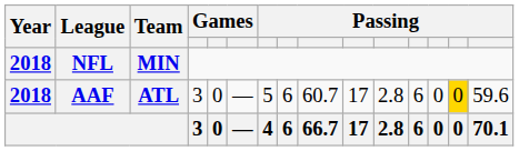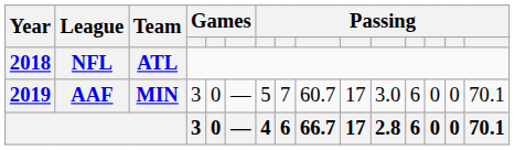 <table class="wikitable" style="text-align:center;">
 <tr>
 <th rowspan="2">Year</th>
 <th rowspan="2">League</th>
 <th rowspan="2">Team</th>
 <th colspan="3">Games</th>
 <th colspan="9">Passing</th>
 </tr>
 <tr>
 <th></th>
 <th></th>
 <th></th>
 <th></th>
 <th></th>
 <th></th>
 <th></th>
 <th></th>
 <th></th>
 <th></th>
 <th></th>
 <th></th>
 </tr>
 <tr>
 <th><a href='#'>2018</a></th>
 <th><a href='#'>NFL</a></th>
-<th><a href='#'>MIN</a></th>
+<th><a href='#'>ATL</a></th>
 <td colspan="12"></td>
 </tr>
 <tr>
-<th><a href='#'>2018</a></th>
+<th><a href='#'>2019</a></th>
 <th><a href='#'>AAF</a></th>
-<th><a href='#'>ATL</a></th>
+<th><a href='#'>MIN</a></th>
 <td>3</td>
 <td>0</td>
 <td>—</td>
 <td>5</td>
-<td>6</td>
+<td>7</td>
 <td>60.7</td>
 <td>17</td>
-<td>2.8</td>
+<td>3.0</td>
 <td>6</td>
 <td>0</td>
-<td style="background: gold;">0</td>
-<td>59.6</td>
+<td>0</td>
+<td>70.1</td>
 </tr>
 <tr>
 <th colspan="3"></th>
 <th>3</th>
 <th>0</th>
 <th>—</th>
 <th>4</th>
 <th>6</th>
 <th>66.7</th>
 <th>17</th>
 <th>2.8</th>
 <th>6</th>
 <th>0</th>
 <th>0</th>
 <th>70.1</th>
 </tr>
 </table>
